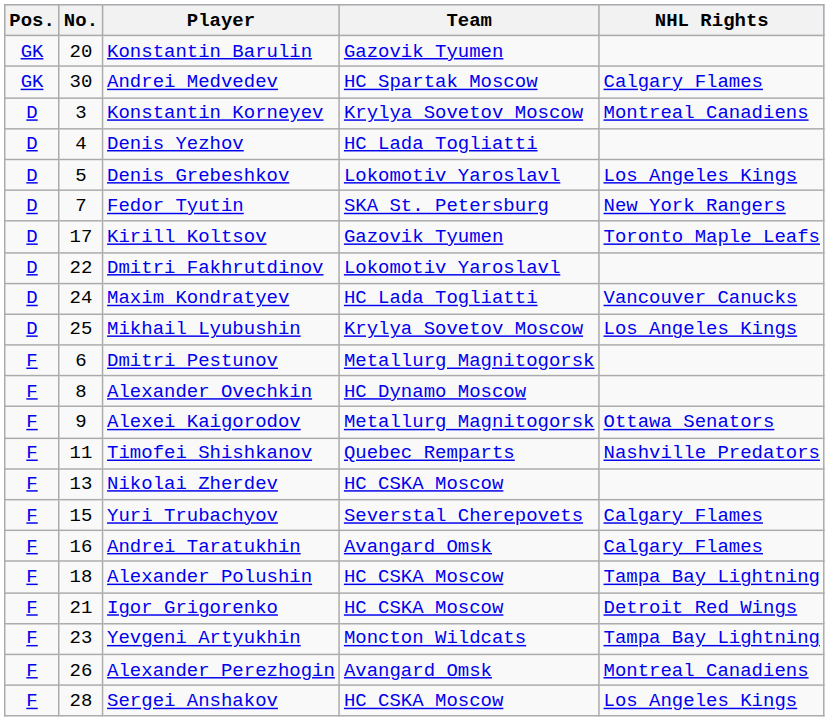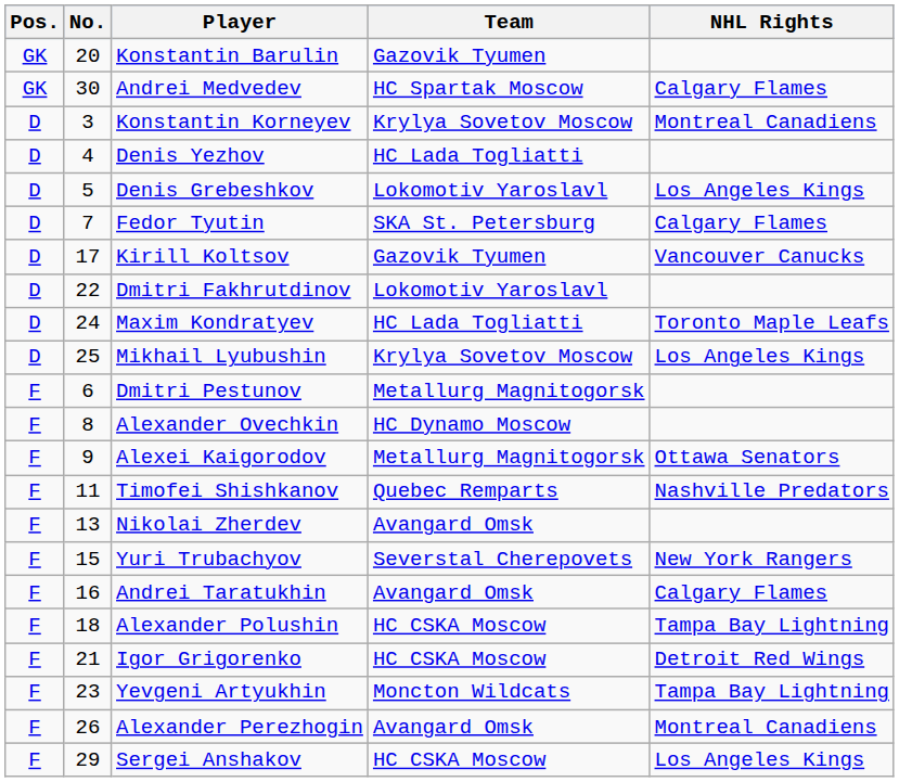 <table class="wikitable sortable">
 <tr style="background:#aad0ff;">
 <th>Pos.</th>
 <th>No.</th>
 <th>Player</th>
 <th>Team</th>
 <th>NHL Rights</th>
 </tr>
 <tr>
 <td style="text-align:center;"><a href='#'>GK</a></td>
 <td style="text-align:center;">20</td>
 <td><a href='#'>Konstantin Barulin</a></td>
 <td> <a href='#'>Gazovik Tyumen</a></td>
 <td></td>
 </tr>
 <tr>
 <td style="text-align:center;"><a href='#'>GK</a></td>
 <td style="text-align:center;">30</td>
 <td><a href='#'>Andrei Medvedev</a></td>
 <td> <a href='#'>HC Spartak Moscow</a></td>
 <td><a href='#'>Calgary Flames</a></td>
 </tr>
 <tr>
 <td style="text-align:center;"><a href='#'>D</a></td>
 <td style="text-align:center;">3</td>
 <td><a href='#'>Konstantin Korneyev</a></td>
 <td> <a href='#'>Krylya Sovetov Moscow</a></td>
 <td><a href='#'>Montreal Canadiens</a></td>
 </tr>
 <tr>
 <td style="text-align:center;"><a href='#'>D</a></td>
 <td style="text-align:center;">4</td>
 <td><a href='#'>Denis Yezhov</a></td>
 <td> <a href='#'>HC Lada Togliatti</a></td>
 <td></td>
 </tr>
 <tr>
 <td style="text-align:center;"><a href='#'>D</a></td>
 <td style="text-align:center;">5</td>
 <td><a href='#'>Denis Grebeshkov</a></td>
 <td> <a href='#'>Lokomotiv Yaroslavl</a></td>
 <td><a href='#'>Los Angeles Kings</a></td>
 </tr>
 <tr>
 <td style="text-align:center;"><a href='#'>D</a></td>
 <td style="text-align:center;">7</td>
 <td><a href='#'>Fedor Tyutin</a></td>
 <td> <a href='#'>SKA St. Petersburg</a></td>
-<td><a href='#'>New York Rangers</a></td>
+<td><a href='#'>Calgary Flames</a></td>
 </tr>
 <tr>
 <td style="text-align:center;"><a href='#'>D</a></td>
 <td style="text-align:center;">17</td>
 <td><a href='#'>Kirill Koltsov</a></td>
 <td> <a href='#'>Gazovik Tyumen</a></td>
-<td><a href='#'>Toronto Maple Leafs</a></td>
+<td><a href='#'>Vancouver Canucks</a></td>
 </tr>
 <tr>
 <td style="text-align:center;"><a href='#'>D</a></td>
 <td style="text-align:center;">22</td>
 <td><a href='#'>Dmitri Fakhrutdinov</a></td>
 <td> <a href='#'>Lokomotiv Yaroslavl</a></td>
 <td></td>
 </tr>
 <tr>
 <td style="text-align:center;"><a href='#'>D</a></td>
 <td style="text-align:center;">24</td>
 <td><a href='#'>Maxim Kondratyev</a></td>
 <td> <a href='#'>HC Lada Togliatti</a></td>
-<td><a href='#'>Vancouver Canucks</a></td>
+<td><a href='#'>Toronto Maple Leafs</a></td>
 </tr>
 <tr>
 <td style="text-align:center;"><a href='#'>D</a></td>
 <td style="text-align:center;">25</td>
 <td><a href='#'>Mikhail Lyubushin</a></td>
 <td> <a href='#'>Krylya Sovetov Moscow</a></td>
 <td><a href='#'>Los Angeles Kings</a></td>
 </tr>
 <tr>
 <td style="text-align:center;"><a href='#'>F</a></td>
 <td style="text-align:center;">6</td>
 <td><a href='#'>Dmitri Pestunov</a></td>
 <td> <a href='#'>Metallurg Magnitogorsk</a></td>
 <td></td>
 </tr>
 <tr>
 <td style="text-align:center;"><a href='#'>F</a></td>
 <td style="text-align:center;">8</td>
 <td><a href='#'>Alexander Ovechkin</a></td>
 <td> <a href='#'>HC Dynamo Moscow</a></td>
 <td></td>
 </tr>
 <tr>
 <td style="text-align:center;"><a href='#'>F</a></td>
 <td style="text-align:center;">9</td>
 <td><a href='#'>Alexei Kaigorodov</a></td>
 <td> <a href='#'>Metallurg Magnitogorsk</a></td>
 <td><a href='#'>Ottawa Senators</a></td>
 </tr>
 <tr>
 <td style="text-align:center;"><a href='#'>F</a></td>
 <td style="text-align:center;">11</td>
 <td><a href='#'>Timofei Shishkanov</a></td>
 <td> <a href='#'>Quebec Remparts</a></td>
 <td><a href='#'>Nashville Predators</a></td>
 </tr>
 <tr>
 <td style="text-align:center;"><a href='#'>F</a></td>
 <td style="text-align:center;">13</td>
 <td><a href='#'>Nikolai Zherdev</a></td>
-<td> <a href='#'>HC CSKA Moscow</a></td>
+<td> <a href='#'>Avangard Omsk</a></td>
 <td></td>
 </tr>
 <tr>
 <td style="text-align:center;"><a href='#'>F</a></td>
 <td style="text-align:center;">15</td>
 <td><a href='#'>Yuri Trubachyov</a></td>
 <td> <a href='#'>Severstal Cherepovets</a></td>
-<td><a href='#'>Calgary Flames</a></td>
+<td><a href='#'>New York Rangers</a></td>
 </tr>
 <tr>
 <td style="text-align:center;"><a href='#'>F</a></td>
 <td style="text-align:center;">16</td>
 <td><a href='#'>Andrei Taratukhin</a></td>
 <td> <a href='#'>Avangard Omsk</a></td>
 <td><a href='#'>Calgary Flames</a></td>
 </tr>
 <tr>
 <td style="text-align:center;"><a href='#'>F</a></td>
 <td style="text-align:center;">18</td>
 <td><a href='#'>Alexander Polushin</a></td>
 <td> <a href='#'>HC CSKA Moscow</a></td>
 <td><a href='#'>Tampa Bay Lightning</a></td>
 </tr>
 <tr>
 <td style="text-align:center;"><a href='#'>F</a></td>
 <td style="text-align:center;">21</td>
 <td><a href='#'>Igor Grigorenko</a></td>
 <td> <a href='#'>HC CSKA Moscow</a></td>
 <td><a href='#'>Detroit Red Wings</a></td>
 </tr>
 <tr>
 <td style="text-align:center;"><a href='#'>F</a></td>
 <td style="text-align:center;">23</td>
 <td><a href='#'>Yevgeni Artyukhin</a></td>
 <td> <a href='#'>Moncton Wildcats</a></td>
 <td><a href='#'>Tampa Bay Lightning</a></td>
 </tr>
 <tr>
 <td style="text-align:center;"><a href='#'>F</a></td>
 <td style="text-align:center;">26</td>
 <td><a href='#'>Alexander Perezhogin</a></td>
 <td> <a href='#'>Avangard Omsk</a></td>
 <td><a href='#'>Montreal Canadiens</a></td>
 </tr>
 <tr>
 <td style="text-align:center;"><a href='#'>F</a></td>
-<td style="text-align:center;">28</td>
+<td style="text-align:center;">29</td>
 <td><a href='#'>Sergei Anshakov</a></td>
 <td> <a href='#'>HC CSKA Moscow</a></td>
 <td><a href='#'>Los Angeles Kings</a></td>
 </tr>
 </table>
